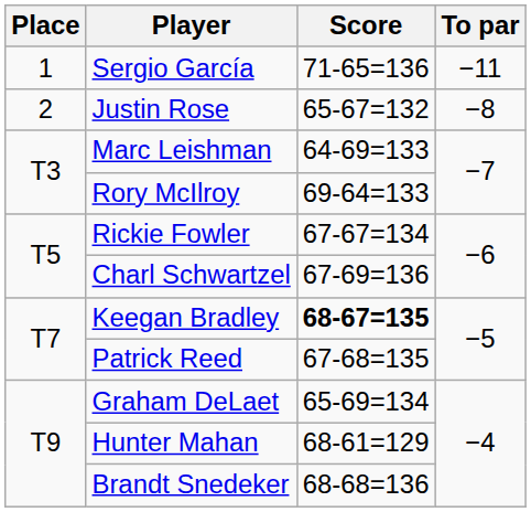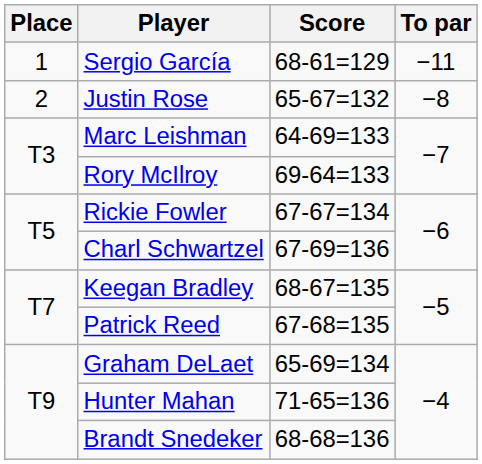 <table class="wikitable">
 <tr>
 <th>Place</th>
 <th>Player</th>
 <th>Score</th>
 <th>To par</th>
 </tr>
 <tr>
 <td align=center>1</td>
 <td> <a href='#'>Sergio García</a></td>
-<td align=center>71-65=136</td>
+<td align=center>68-61=129</td>
 <td align=center>−11</td>
 </tr>
 <tr>
 <td align=center>2</td>
 <td> <a href='#'>Justin Rose</a></td>
 <td align=center>65-67=132</td>
 <td align=center>−8</td>
 </tr>
 <tr>
 <td align=center rowspan=2>T3</td>
 <td> <a href='#'>Marc Leishman</a></td>
 <td align=center>64-69=133</td>
 <td align=center rowspan=2>−7</td>
 </tr>
 <tr>
 <td> <a href='#'>Rory McIlroy</a></td>
 <td align=center>69-64=133</td>
 </tr>
 <tr>
 <td align=center rowspan=2>T5</td>
 <td> <a href='#'>Rickie Fowler</a></td>
 <td align=center>67-67=134</td>
 <td align=center rowspan=2>−6</td>
 </tr>
 <tr>
 <td> <a href='#'>Charl Schwartzel</a></td>
 <td align=center>67-69=136</td>
 </tr>
 <tr>
 <td align=center rowspan=2>T7</td>
 <td> <a href='#'>Keegan Bradley</a></td>
-<td align=center><strong>68-67=135</strong></td>
+<td align=center>68-67=135</td>
 <td align=center rowspan=2>−5</td>
 </tr>
 <tr>
 <td> <a href='#'>Patrick Reed</a></td>
 <td align=center>67-68=135</td>
 </tr>
 <tr>
 <td align=center rowspan=3>T9</td>
 <td> <a href='#'>Graham DeLaet</a></td>
 <td align=center>65-69=134</td>
 <td align=center rowspan=3>−4</td>
 </tr>
 <tr>
 <td> <a href='#'>Hunter Mahan</a></td>
-<td align=center>68-61=129</td>
+<td align=center>71-65=136</td>
 </tr>
 <tr>
 <td> <a href='#'>Brandt Snedeker</a></td>
 <td align=center>68-68=136</td>
 </tr>
 </table>
